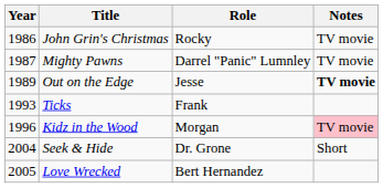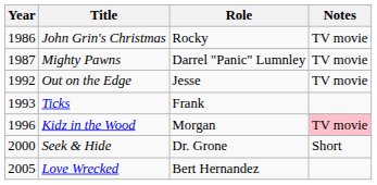 <table class="wikitable plainrowheaders sortable" style="margin-right: 0;">
 <tr>
 <th>Year</th>
 <th>Title</th>
 <th>Role</th>
 <th>Notes</th>
 </tr>
 <tr>
 <td>1986</td>
 <td><em>John Grin's Christmas</em></td>
 <td>Rocky</td>
 <td>TV movie</td>
 </tr>
 <tr>
 <td>1987</td>
 <td><em>Mighty Pawns</em></td>
 <td>Darrel "Panic" Lumnley</td>
 <td>TV movie</td>
 </tr>
 <tr>
-<td>1989</td>
+<td>1992</td>
 <td><em>Out on the Edge</em></td>
 <td>Jesse</td>
-<td><strong>TV movie</strong></td>
+<td>TV movie</td>
 </tr>
 <tr>
 <td>1993</td>
 <td><em><a href='#'>Ticks</a></em></td>
 <td>Frank</td>
 <td></td>
 </tr>
 <tr>
 <td>1996</td>
 <td><em><a href='#'>Kidz in the Wood</a></em></td>
 <td>Morgan</td>
 <td style="background: pink;">TV movie</td>
 </tr>
 <tr>
-<td>2004</td>
+<td>2000</td>
 <td><em>Seek & Hide</em></td>
 <td>Dr. Grone</td>
 <td>Short</td>
 </tr>
 <tr>
 <td>2005</td>
 <td><em><a href='#'>Love Wrecked</a></em></td>
 <td>Bert Hernandez</td>
 <td></td>
 </tr>
 </table>
